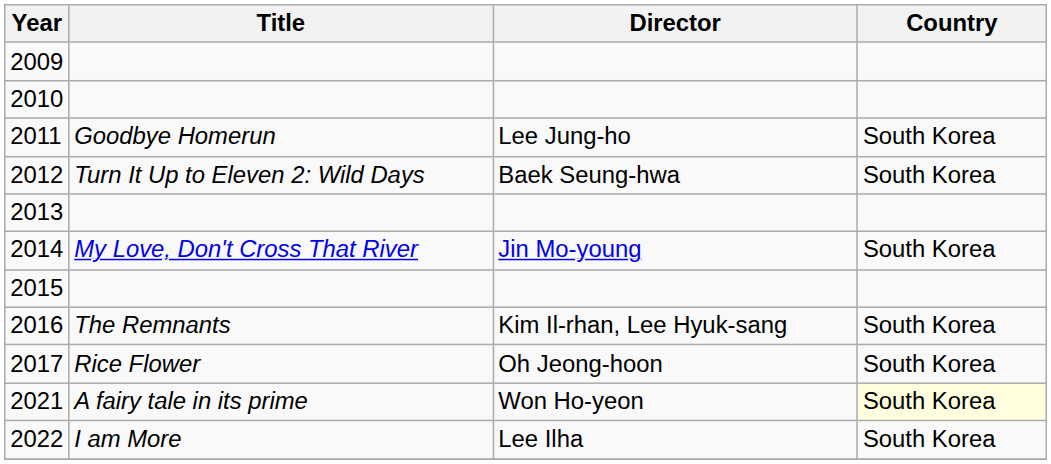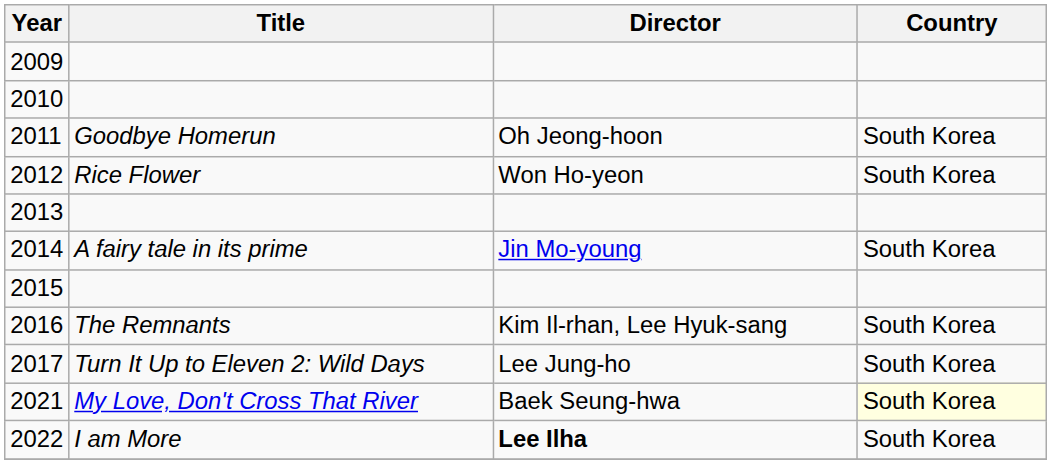 <table class="wikitable" style="width:700px">
 <tr>
 <th width=10>Year</th>
 <th width=350>Title</th>
 <th width=300>Director</th>
 <th width=140>Country</th>
 </tr>
 <tr>
 <td>2009</td>
 <td></td>
 <td></td>
 <td></td>
 </tr>
 <tr>
 <td>2010</td>
 <td></td>
 <td></td>
 <td></td>
 </tr>
 <tr>
 <td>2011</td>
 <td><em>Goodbye Homerun</em></td>
-<td>Lee Jung-ho</td>
+<td>Oh Jeong-hoon</td>
 <td>South Korea</td>
 </tr>
 <tr>
 <td>2012</td>
-<td><em>Turn It Up to Eleven 2: Wild Days</em></td>
-<td>Baek Seung-hwa</td>
+<td><em>Rice Flower</em></td>
+<td>Won Ho-yeon</td>
 <td>South Korea</td>
 </tr>
 <tr>
 <td>2013</td>
 <td></td>
 <td></td>
 <td></td>
 </tr>
 <tr>
 <td>2014</td>
-<td><em><a href='#'>My Love, Don't Cross That River</a></em></td>
+<td><em>A fairy tale in its prime</em></td>
 <td><a href='#'>Jin Mo-young</a></td>
 <td>South Korea</td>
 </tr>
 <tr>
 <td>2015</td>
 <td></td>
 <td></td>
 <td></td>
 </tr>
 <tr>
 <td>2016</td>
 <td><em>The Remnants</em></td>
 <td>Kim Il-rhan, Lee Hyuk-sang</td>
 <td>South Korea</td>
 </tr>
 <tr>
 <td>2017</td>
-<td><em>Rice Flower</em></td>
-<td>Oh Jeong-hoon</td>
+<td><em>Turn It Up to Eleven 2: Wild Days</em></td>
+<td>Lee Jung-ho</td>
 <td>South Korea</td>
 </tr>
 <tr>
 <td>2021</td>
-<td><em>A fairy tale in its prime</em></td>
-<td>Won Ho-yeon</td>
+<td><em><a href='#'>My Love, Don't Cross That River</a></em></td>
+<td>Baek Seung-hwa</td>
 <td style="background: lightyellow;">South Korea</td>
 </tr>
 <tr>
 <td>2022</td>
 <td><em>I am More</em></td>
-<td>Lee Ilha</td>
+<td><strong>Lee Ilha</strong></td>
 <td>South Korea</td>
 </tr>
 <tr>
 </tr>
 </table>
